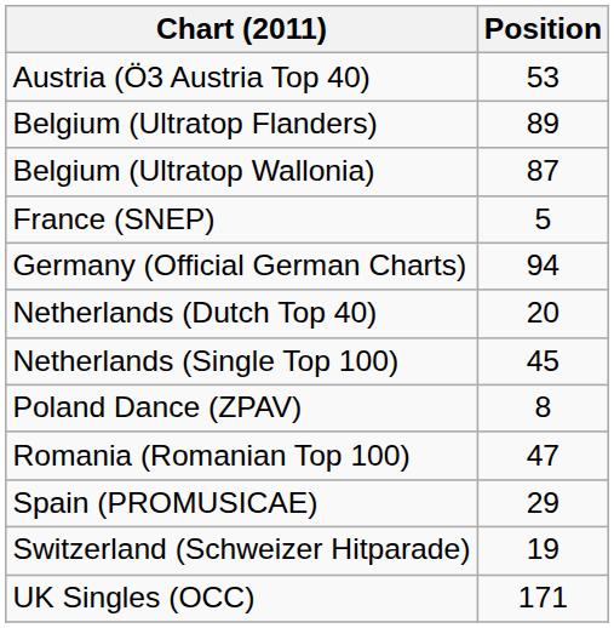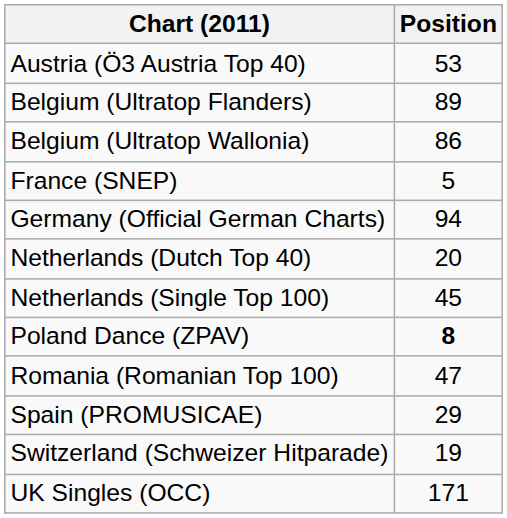 <table class="wikitable sortable">
 <tr>
 <th scope="col">Chart (2011)</th>
 <th scope="col">Position</th>
 </tr>
 <tr>
 <td>Austria (Ö3 Austria Top 40)</td>
 <td style="text-align:center;">53</td>
 </tr>
 <tr>
 <td>Belgium (Ultratop Flanders)</td>
 <td style="text-align:center;">89</td>
 </tr>
 <tr>
 <td>Belgium (Ultratop Wallonia)</td>
-<td style="text-align:center;">87</td>
+<td style="text-align:center;">86</td>
 </tr>
 <tr>
 <td>France (SNEP)</td>
 <td style="text-align:center;">5</td>
 </tr>
 <tr>
 <td>Germany (Official German Charts)</td>
 <td style="text-align:center;">94</td>
 </tr>
 <tr>
 <td>Netherlands (Dutch Top 40)</td>
 <td style="text-align:center;">20</td>
 </tr>
 <tr>
 <td>Netherlands (Single Top 100)</td>
 <td style="text-align:center;">45</td>
 </tr>
 <tr>
 <td>Poland Dance (ZPAV)</td>
-<td style="text-align:center;">8</td>
+<td style="text-align:center;"><strong>8</strong></td>
 </tr>
 <tr>
 <td>Romania (Romanian Top 100)</td>
 <td align="center">47</td>
 </tr>
 <tr>
 <td>Spain (PROMUSICAE)</td>
 <td align="center">29</td>
 </tr>
 <tr>
 <td>Switzerland (Schweizer Hitparade)</td>
 <td align="center">19</td>
 </tr>
 <tr>
 <td>UK Singles (OCC)</td>
 <td style="text-align:center;">171</td>
 </tr>
 </table>
